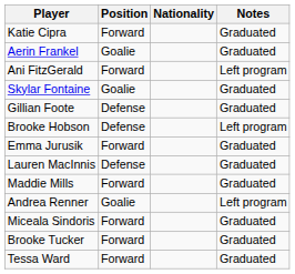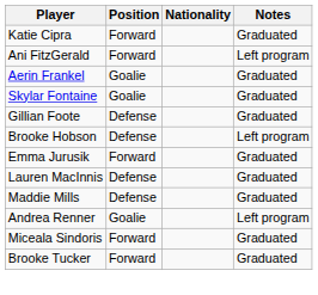 <table class="wikitable">
 <tr>
 <th>Player</th>
 <th>Position</th>
 <th>Nationality</th>
 <th>Notes</th>
 </tr>
 <tr>
 <td>Katie Cipra</td>
 <td>Forward</td>
 <td></td>
 <td>Graduated</td>
 </tr>
 <tr>
+<td>Ani FitzGerald</td>
+<td>Forward</td>
+<td></td>
+<td>Left program</td>
+</tr>
+<tr>
 <td><a href='#'>Aerin Frankel</a></td>
 <td>Goalie</td>
 <td></td>
 <td>Graduated</td>
-</tr>
-<tr>
-<td>Ani FitzGerald</td>
-<td>Forward</td>
-<td></td>
-<td>Left program</td>
 </tr>
 <tr>
 <td><a href='#'>Skylar Fontaine</a></td>
 <td>Goalie</td>
 <td></td>
 <td>Graduated</td>
 </tr>
 <tr>
 <td>Gillian Foote</td>
 <td>Defense</td>
 <td></td>
 <td>Graduated</td>
 </tr>
 <tr>
 <td>Brooke Hobson</td>
 <td>Defense</td>
 <td></td>
 <td>Left program</td>
 </tr>
 <tr>
 <td>Emma Jurusik</td>
 <td>Forward</td>
 <td></td>
 <td>Graduated</td>
 </tr>
 <tr>
 <td>Lauren MacInnis</td>
 <td>Defense</td>
 <td></td>
 <td>Graduated</td>
 </tr>
 <tr>
 <td>Maddie Mills</td>
-<td>Forward</td>
+<td>Defense</td>
 <td></td>
 <td>Graduated</td>
 </tr>
 <tr>
 <td>Andrea Renner</td>
 <td>Goalie</td>
 <td></td>
 <td>Left program</td>
 </tr>
 <tr>
 <td>Miceala Sindoris</td>
 <td>Forward</td>
 <td></td>
 <td>Graduated</td>
 </tr>
 <tr>
 <td>Brooke Tucker</td>
 <td>Forward</td>
 <td></td>
 <td>Graduated</td>
 </tr>
-<tr>
-<td>Tessa Ward</td>
-<td>Forward</td>
-<td></td>
-<td>Graduated</td>
-</tr>
 </table>
